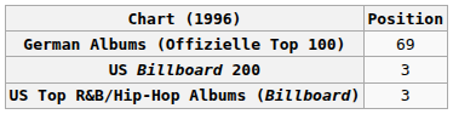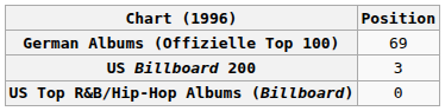 <table class="wikitable sortable plainrowheaders" style="text-align:center;">
 <tr>
 <th scope="col">Chart (1996)</th>
 <th scope="col">Position</th>
 </tr>
 <tr>
 <th scope="row">German Albums (Offizielle Top 100)</th>
 <td>69</td>
 </tr>
 <tr>
 <th scope="row">US <em>Billboard</em> 200</th>
 <td>3</td>
 </tr>
 <tr>
 <th scope="row">US Top R&B/Hip-Hop Albums (<em>Billboard</em>)</th>
-<td>3</td>
+<td>0</td>
 </tr>
 </table>
